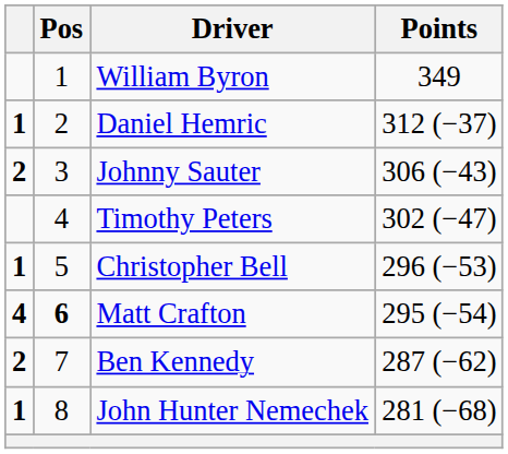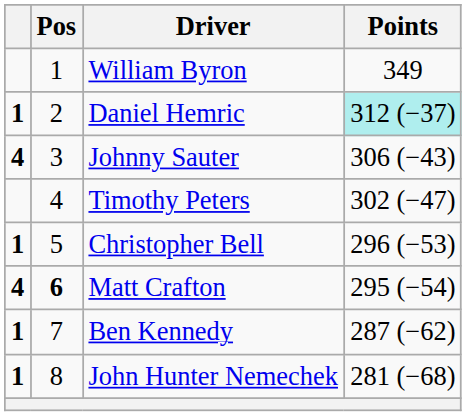 <table class="wikitable" style="font-size: 95%;">
 <tr>
 <th></th>
 <th>Pos</th>
 <th>Driver</th>
 <th>Points</th>
 </tr>
 <tr>
 <td align="left"></td>
 <td style="text-align:center;">1</td>
 <td><a href='#'>William Byron</a></td>
 <td style="text-align:center;">349</td>
 </tr>
 <tr>
 <td align="left"> <strong>1</strong></td>
 <td style="text-align:center;">2</td>
 <td><a href='#'>Daniel Hemric</a></td>
-<td style="text-align:center;">312 (−37)</td>
+<td style="background: paleturquoise; text-align:center;">312 (−37)</td>
 </tr>
 <tr>
-<td align="left"> <strong>2</strong></td>
+<td align="left"> <strong>4</strong></td>
 <td style="text-align:center;">3</td>
 <td><a href='#'>Johnny Sauter</a></td>
 <td style="text-align:center;">306 (−43)</td>
 </tr>
 <tr>
 <td align="left"></td>
 <td style="text-align:center;">4</td>
 <td><a href='#'>Timothy Peters</a></td>
 <td style="text-align:center;">302 (−47)</td>
 </tr>
 <tr>
 <td align="left"> <strong>1</strong></td>
 <td style="text-align:center;">5</td>
 <td><a href='#'>Christopher Bell</a></td>
 <td style="text-align:center;">296 (−53)</td>
 </tr>
 <tr>
 <td align="left"> <strong>4</strong></td>
 <td style="text-align:center;"><strong>6</strong></td>
 <td><a href='#'>Matt Crafton</a></td>
 <td style="text-align:center;">295 (−54)</td>
 </tr>
 <tr>
-<td align="left"> <strong>2</strong></td>
+<td align="left"> <strong>1</strong></td>
 <td style="text-align:center;">7</td>
 <td><a href='#'>Ben Kennedy</a></td>
 <td style="text-align:center;">287 (−62)</td>
 </tr>
 <tr>
 <td align="left"> <strong>1</strong></td>
 <td style="text-align:center;">8</td>
 <td><a href='#'>John Hunter Nemechek</a></td>
 <td style="text-align:center;">281 (−68)</td>
 </tr>
 <tr class="sortbottom">
 <th colspan="9"></th>
 </tr>
 </table>
